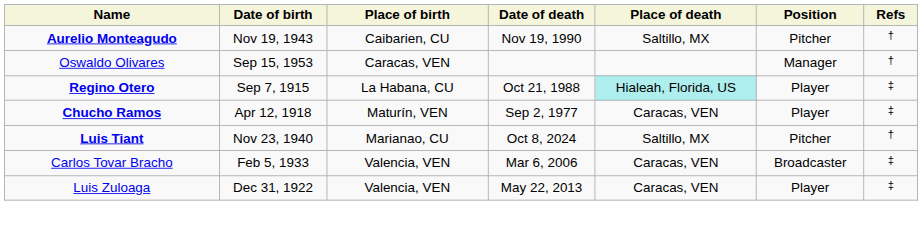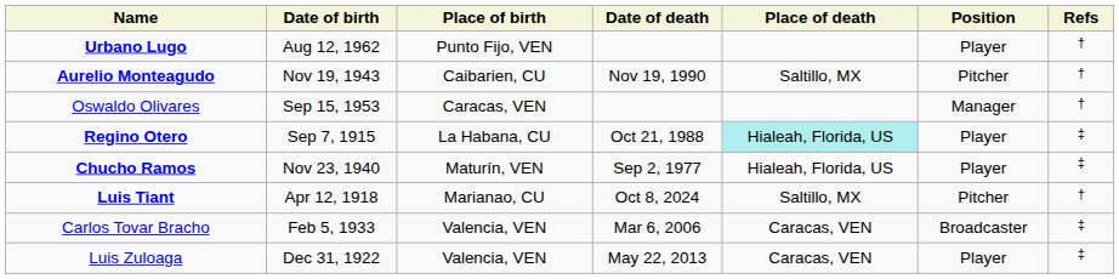 <table class="wikitable">
 <tr>
 <th style="background:#F5F5DC;" width=20%>Name</th>
 <th width=10% style="background:#F5F5DC;">Date of birth</th>
 <th width=15% style="background:#F5F5DC;">Place of birth</th>
 <th width=10% style="background:#F5F5DC;">Date of death</th>
 <th width=15% style="background:#F5F5DC;">Place of death</th>
 <th width=10% style="background:#F5F5DC;">Position</th>
 <th width=5% style="background:#F5F5DC;">Refs</th>
+</tr>
+<tr align=center>
+<td><strong><a href='#'>Urbano Lugo</a></strong></td>
+<td>Aug 12, 1962</td>
+<td>Punto Fijo, VEN</td>
+<td></td>
+<td></td>
+<td>Player</td>
+<td><sup> † </sup> </td>
 </tr>
 <tr align=center>
 <td><strong><a href='#'>Aurelio Monteagudo</a></strong></td>
 <td>Nov 19, 1943</td>
 <td>Caibarien, CU</td>
 <td>Nov 19, 1990</td>
 <td>Saltillo, MX</td>
 <td>Pitcher</td>
 <td><sup> † </sup> </td>
 </tr>
 <tr align=center>
 <td><a href='#'>Oswaldo Olivares</a></td>
 <td>Sep 15, 1953</td>
 <td>Caracas, VEN</td>
 <td></td>
 <td></td>
 <td>Manager</td>
 <td><sup> † </sup> </td>
 </tr>
 <tr align=center>
 <td><strong><a href='#'>Regino Otero</a></strong></td>
 <td>Sep 7, 1915</td>
 <td>La Habana, CU</td>
 <td>Oct 21, 1988</td>
 <td style="background: paleturquoise;">Hialeah, Florida, US</td>
 <td>Player</td>
 <td><sup> ‡</sup> </td>
 </tr>
 <tr align=center>
 <td><strong><a href='#'>Chucho Ramos</a></strong></td>
-<td>Apr 12, 1918</td>
+<td>Nov 23, 1940</td>
 <td>Maturín, VEN</td>
 <td>Sep 2, 1977</td>
-<td>Caracas, VEN</td>
+<td>Hialeah, Florida, US</td>
 <td>Player</td>
 <td><sup> ‡</sup> </td>
 </tr>
 <tr align=center>
 <td><strong><a href='#'>Luis Tiant</a></strong></td>
-<td>Nov 23, 1940</td>
+<td>Apr 12, 1918</td>
 <td>Marianao, CU</td>
 <td>Oct 8, 2024</td>
 <td>Saltillo, MX</td>
 <td>Pitcher</td>
 <td><sup> † </sup> </td>
 </tr>
 <tr align=center>
 <td><a href='#'>Carlos Tovar Bracho</a></td>
 <td>Feb 5, 1933</td>
 <td>Valencia, VEN</td>
 <td>Mar 6, 2006</td>
 <td>Caracas, VEN</td>
 <td>Broadcaster</td>
 <td><sup> ‡</sup> </td>
 </tr>
 <tr align=center>
 <td><a href='#'>Luis Zuloaga</a></td>
 <td>Dec 31, 1922</td>
 <td>Valencia, VEN</td>
 <td>May 22, 2013</td>
 <td>Caracas, VEN</td>
 <td>Player</td>
 <td><sup> ‡</sup> </td>
 </tr>
 </table>
